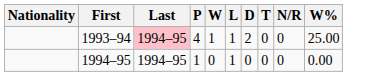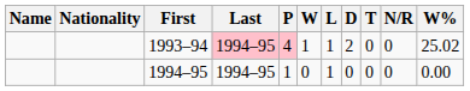 <table class="wikitable sortable">
 <tr>
+<th>Name</th>
 <th>Nationality</th>
 <th>First</th>
 <th>Last</th>
 <th>P</th>
 <th>W</th>
 <th>L</th>
 <th>D</th>
 <th>T</th>
 <th>N/R</th>
 <th>W%</th>
 </tr>
 <tr>
 <td></td>
+<td></td>
 <td>1993–94</td>
 <td style="background: pink;">1994–95</td>
-<td>4</td>
+<td style="background: pink;">4</td>
 <td>1</td>
 <td>1</td>
 <td>2</td>
 <td>0</td>
 <td>0</td>
-<td>25.00</td>
+<td>25.02</td>
 </tr>
 <tr>
+<td></td>
 <td></td>
 <td>1994–95</td>
 <td>1994–95</td>
 <td>1</td>
 <td>0</td>
 <td>1</td>
 <td>0</td>
 <td>0</td>
 <td>0</td>
 <td>0.00</td>
 </tr>
 </table>
